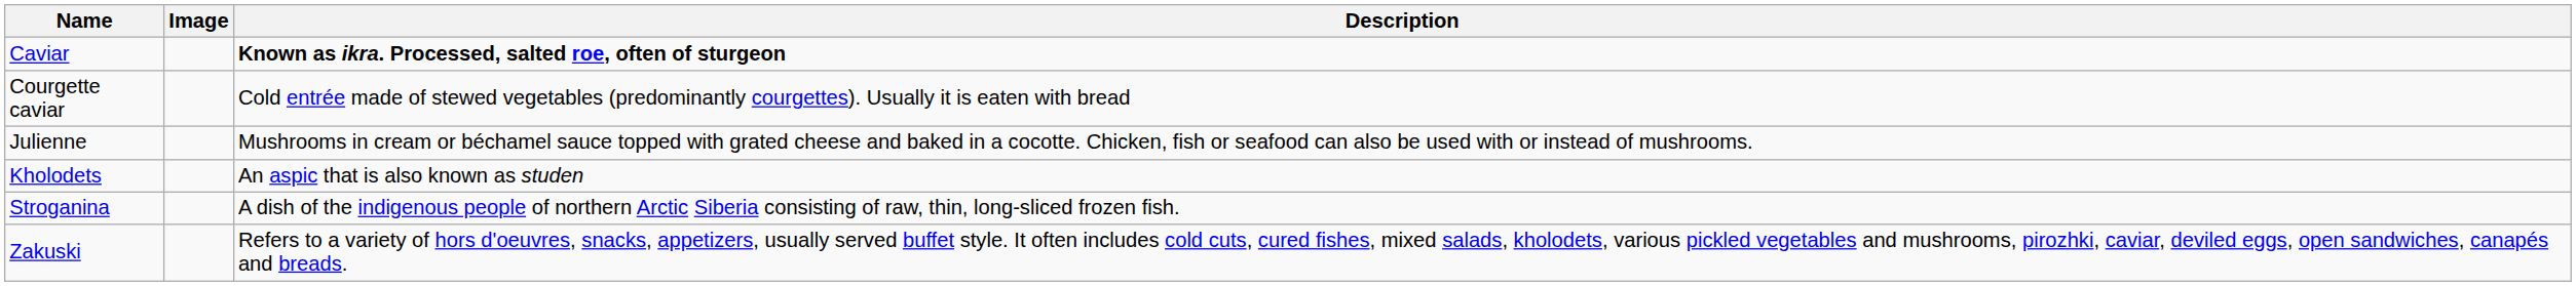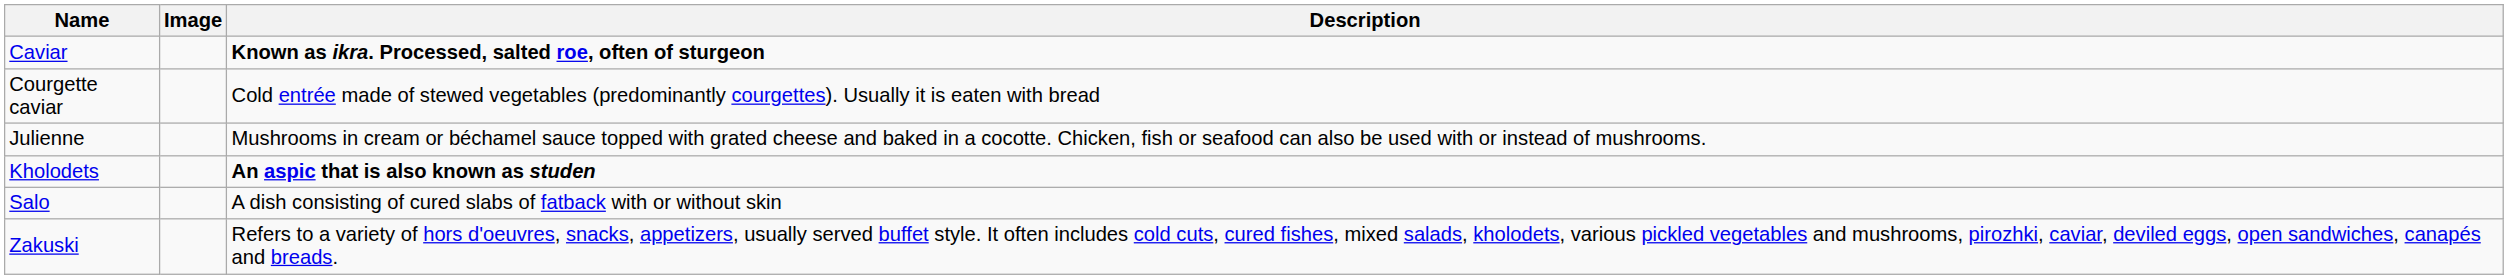 <table class="wikitable sortable" style="width:100%;">
 <tr>
 <th>Name</th>
 <th class="unsortable">Image</th>
 <th>Description</th>
 </tr>
 <tr>
 <td><a href='#'>Caviar</a></td>
 <td></td>
 <td><strong>Known as <em>ikra</em>. Processed, salted <a href='#'>roe</a>, often of sturgeon</strong></td>
 </tr>
 <tr>
 <td>Courgette caviar</td>
 <td></td>
 <td>Cold <a href='#'>entrée</a> made of stewed vegetables (predominantly <a href='#'>courgettes</a>). Usually it is eaten with bread</td>
 </tr>
 <tr>
 <td>Julienne</td>
 <td></td>
 <td>Мushrooms in cream or béchamel sauce topped with grated cheese and baked in a cocotte. Chicken, fish or seafood can also be used with or instead of mushrooms.</td>
 </tr>
 <tr>
 <td><a href='#'>Kholodets</a></td>
 <td></td>
-<td>An  <a href='#'>aspic</a> that is also known as <em>studen</em></td>
+<td><strong>An  <a href='#'>aspic</a> that is also known as <em>studen</em></strong></td>
 </tr>
 <tr>
-<td><a href='#'>Stroganina</a></td>
+<td><a href='#'>Salo</a></td>
 <td></td>
-<td>A dish of the <a href='#'>indigenous people</a> of northern <a href='#'>Arctic</a> <a href='#'>Siberia</a> consisting of raw, thin, long-sliced frozen fish.</td>
+<td>A dish consisting of cured slabs of <a href='#'>fatback</a> with or without skin</td>
 </tr>
 <tr>
 <td><a href='#'>Zakuski</a></td>
 <td></td>
 <td>Refers to a variety of <a href='#'>hors d'oeuvres</a>, <a href='#'>snacks</a>, <a href='#'>appetizers</a>, usually served <a href='#'>buffet</a> style. It often includes <a href='#'>cold cuts</a>, <a href='#'>cured fishes</a>, mixed <a href='#'>salads</a>, <a href='#'>kholodets</a>, various <a href='#'>pickled vegetables</a> and mushrooms, <a href='#'>pirozhki</a>, <a href='#'>caviar</a>, <a href='#'>deviled eggs</a>, <a href='#'>open sandwiches</a>, <a href='#'>canapés</a> and <a href='#'>breads</a>.</td>
 </tr>
 </table>
